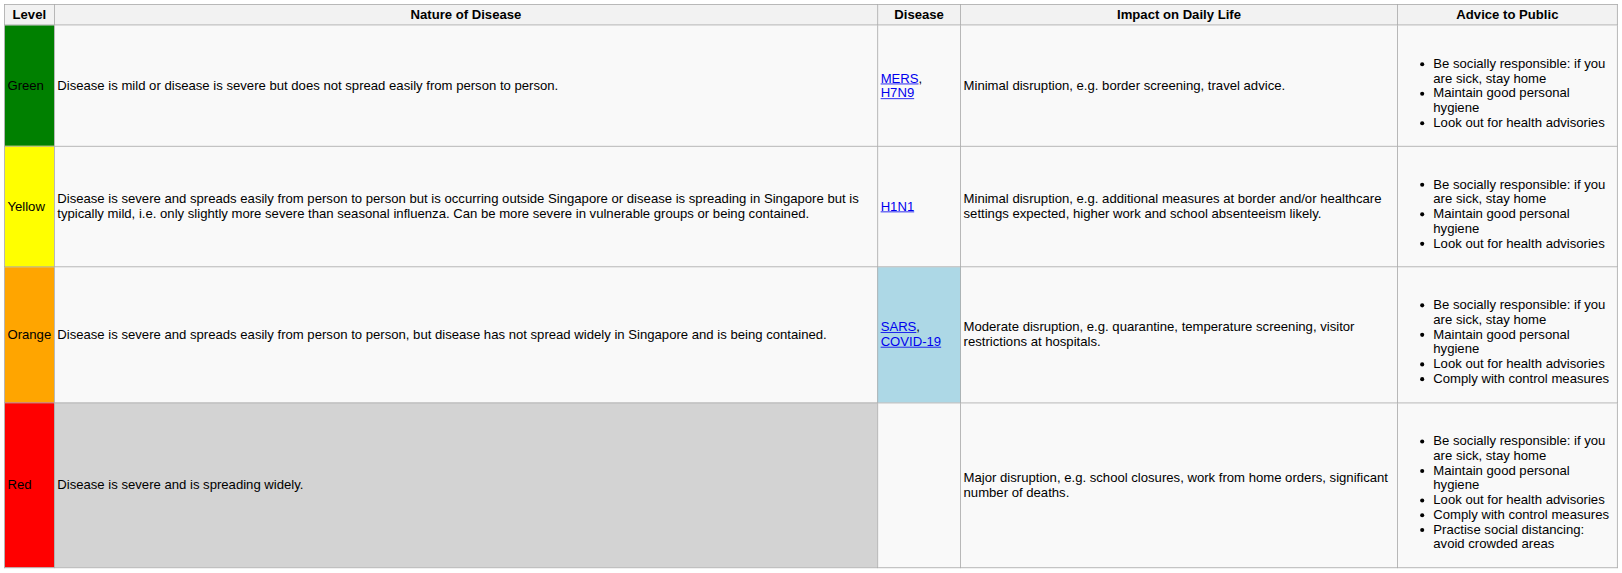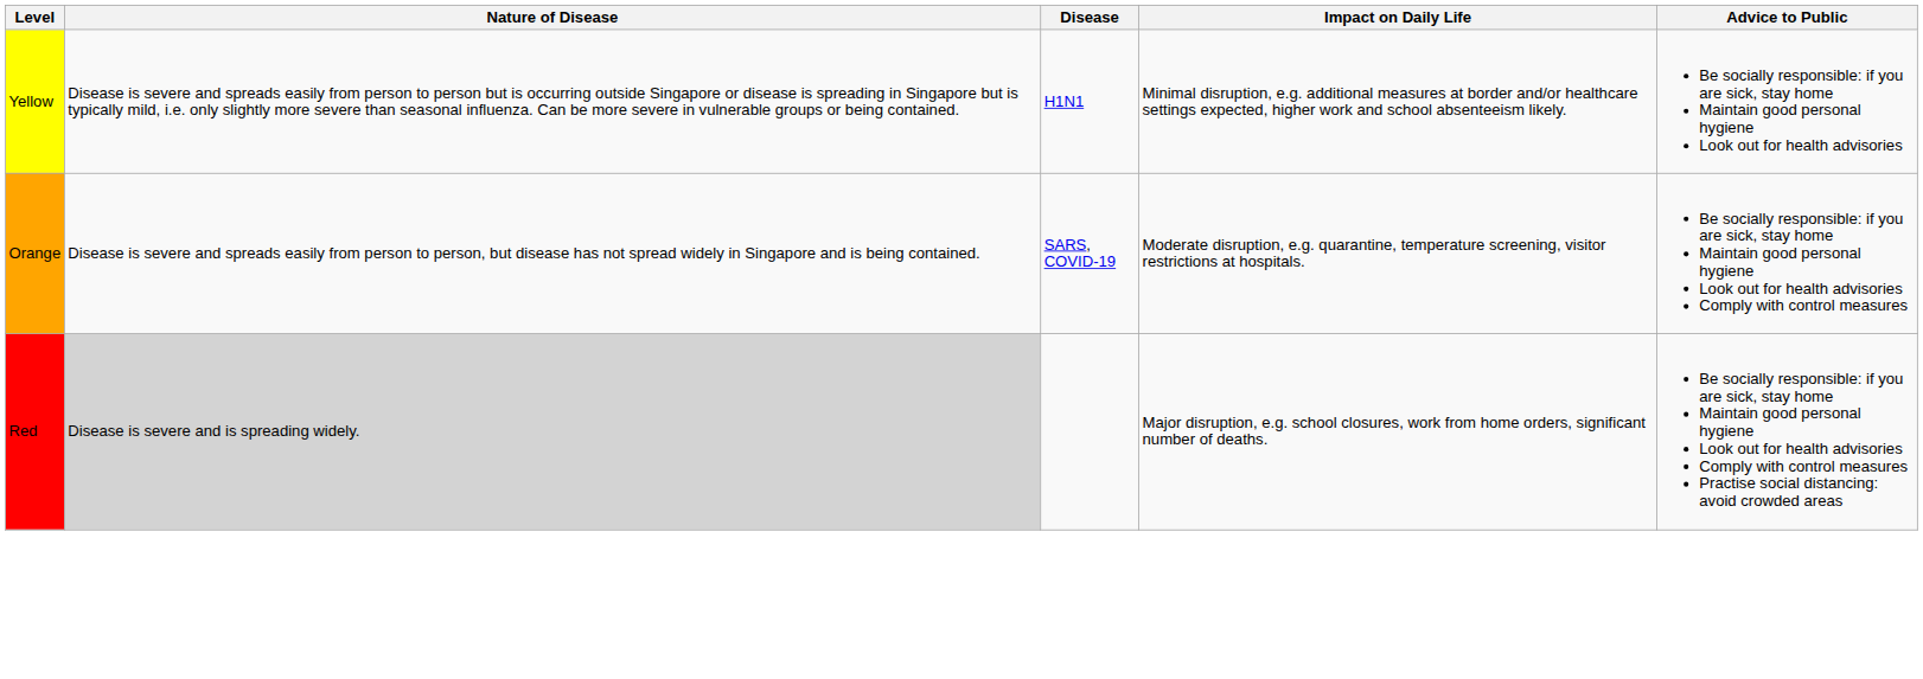 <table class="wikitable">
 <tr>
 <th>Level</th>
 <th>Nature of Disease</th>
 <th>Disease</th>
 <th>Impact on Daily Life</th>
 <th>Advice to Public</th>
-</tr>
-<tr>
-<td bgcolor="008000">Green</td>
-<td>Disease is mild or disease is severe but does not spread easily from person to person.</td>
-<td><a href='#'>MERS</a>, <a href='#'>H7N9</a></td>
-<td>Minimal disruption, e.g. border screening, travel advice.</td>
-<td><br><ul><li>Be socially responsible: if you are sick, stay home</li><li>Maintain good personal hygiene</li><li>Look out for health advisories</li></ul></td>
 </tr>
 <tr>
 <td bgcolor="yellow">Yellow</td>
 <td>Disease is severe and spreads easily from person to person but is occurring outside Singapore or disease is spreading in Singapore but is typically mild, i.e. only slightly more severe than seasonal influenza. Can be more severe in vulnerable groups or being contained.<br></td>
 <td><a href='#'>H1N1</a></td>
 <td>Minimal disruption, e.g. additional measures at border and/or healthcare settings expected, higher work and school absenteeism likely.</td>
 <td><br><ul><li>Be socially responsible: if you are sick, stay home</li><li>Maintain good personal hygiene</li><li>Look out for health advisories</li></ul></td>
 </tr>
 <tr>
 <td bgcolor="orange">Orange</td>
 <td>Disease is severe and spreads easily from person to person, but disease has not spread widely in Singapore and is being contained.</td>
-<td style="background: lightblue;"><a href='#'>SARS</a>, <a href='#'>COVID-19</a></td>
+<td><a href='#'>SARS</a>, <a href='#'>COVID-19</a></td>
 <td>Moderate disruption, e.g. quarantine, temperature screening, visitor restrictions at hospitals.<br></td>
 <td><br><ul><li>Be socially responsible: if you are sick, stay home</li><li>Maintain good personal hygiene</li><li>Look out for health advisories</li><li>Comply with control measures</li></ul></td>
 </tr>
 <tr>
 <td bgcolor="red">Red</td>
 <td style="background: lightgrey;">Disease is severe and is spreading widely.</td>
 <td></td>
 <td>Major disruption, e.g. school closures, work from home orders, significant number of deaths.</td>
 <td><br><ul><li>Be socially responsible: if you are sick, stay home</li><li>Maintain good personal hygiene</li><li>Look out for health advisories</li><li>Comply with control measures</li><li>Practise social distancing: avoid crowded areas</li></ul></td>
 </tr>
 </table>
